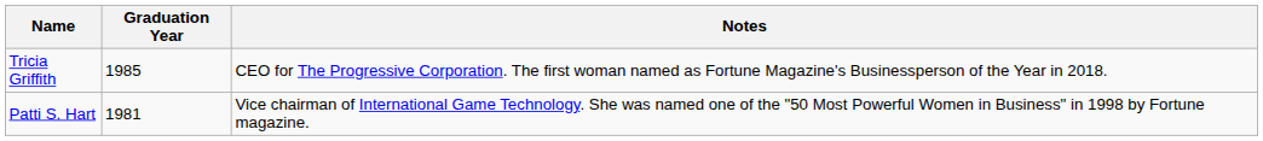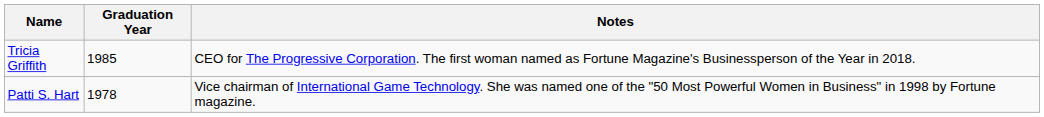 <table class="wikitable sortable">
 <tr>
 <th>Name</th>
 <th>Graduation Year</th>
 <th>Notes</th>
 </tr>
 <tr>
 <td><a href='#'>Tricia Griffith</a></td>
 <td>1985</td>
 <td>CEO for <a href='#'>The Progressive Corporation</a>. The first woman named as Fortune Magazine's Businessperson of the Year in 2018.</td>
 </tr>
 <tr>
 <td><a href='#'>Patti S. Hart</a></td>
-<td>1981</td>
+<td>1978</td>
 <td>Vice chairman of <a href='#'>International Game Technology</a>. She was named one of the "50 Most Powerful Women in Business" in 1998 by Fortune magazine.</td>
 </tr>
 </table>
